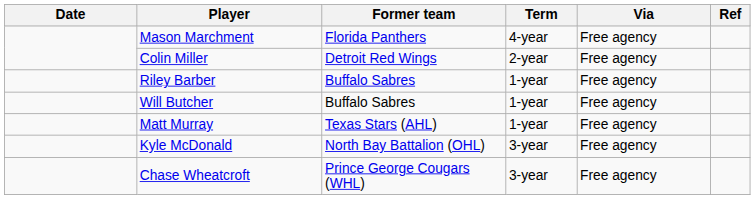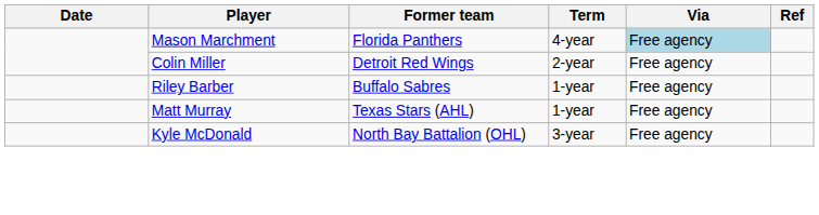 <table class="wikitable">
 <tr style="background:#ddd; text-align:center;">
 <th style="width: 10em;">Date</th>
 <th style="width: 14em;">Player</th>
 <th style="width: 14em;">Former team</th>
 <th style="width: 5em;">Term</th>
 <th style="width: 10em;">Via</th>
 <th style="width: 2.5em;">Ref</th>
 </tr>
 <tr>
 <td rowspan=2></td>
 <td><a href='#'>Mason Marchment</a></td>
 <td><a href='#'>Florida Panthers</a></td>
 <td>4-year</td>
-<td>Free agency</td>
+<td style="background: lightblue;">Free agency</td>
 <td></td>
 </tr>
 <tr>
 <td><a href='#'>Colin Miller</a></td>
 <td><a href='#'>Detroit Red Wings</a></td>
 <td>2-year</td>
 <td>Free agency</td>
 <td></td>
 </tr>
 <tr>
 <td></td>
 <td><a href='#'>Riley Barber</a></td>
 <td><a href='#'>Buffalo Sabres</a></td>
-<td>1-year</td>
-<td>Free agency</td>
-<td></td>
-</tr>
-<tr>
-<td></td>
-<td><a href='#'>Will Butcher</a></td>
-<td>Buffalo Sabres</td>
 <td>1-year</td>
 <td>Free agency</td>
 <td></td>
 </tr>
 <tr>
 <td></td>
 <td><a href='#'>Matt Murray</a></td>
 <td><a href='#'>Texas Stars</a> (<a href='#'>AHL</a>)</td>
 <td>1-year</td>
 <td>Free agency</td>
 <td></td>
 </tr>
 <tr>
 <td></td>
 <td><a href='#'>Kyle McDonald</a></td>
 <td><a href='#'>North Bay Battalion</a> (<a href='#'>OHL</a>)</td>
 <td>3-year</td>
 <td>Free agency</td>
 <td></td>
 </tr>
-<tr>
-<td></td>
-<td><a href='#'>Chase Wheatcroft</a></td>
-<td><a href='#'>Prince George Cougars</a> (<a href='#'>WHL</a>)</td>
-<td>3-year</td>
-<td>Free agency</td>
-<td></td>
-</tr>
 </table>
